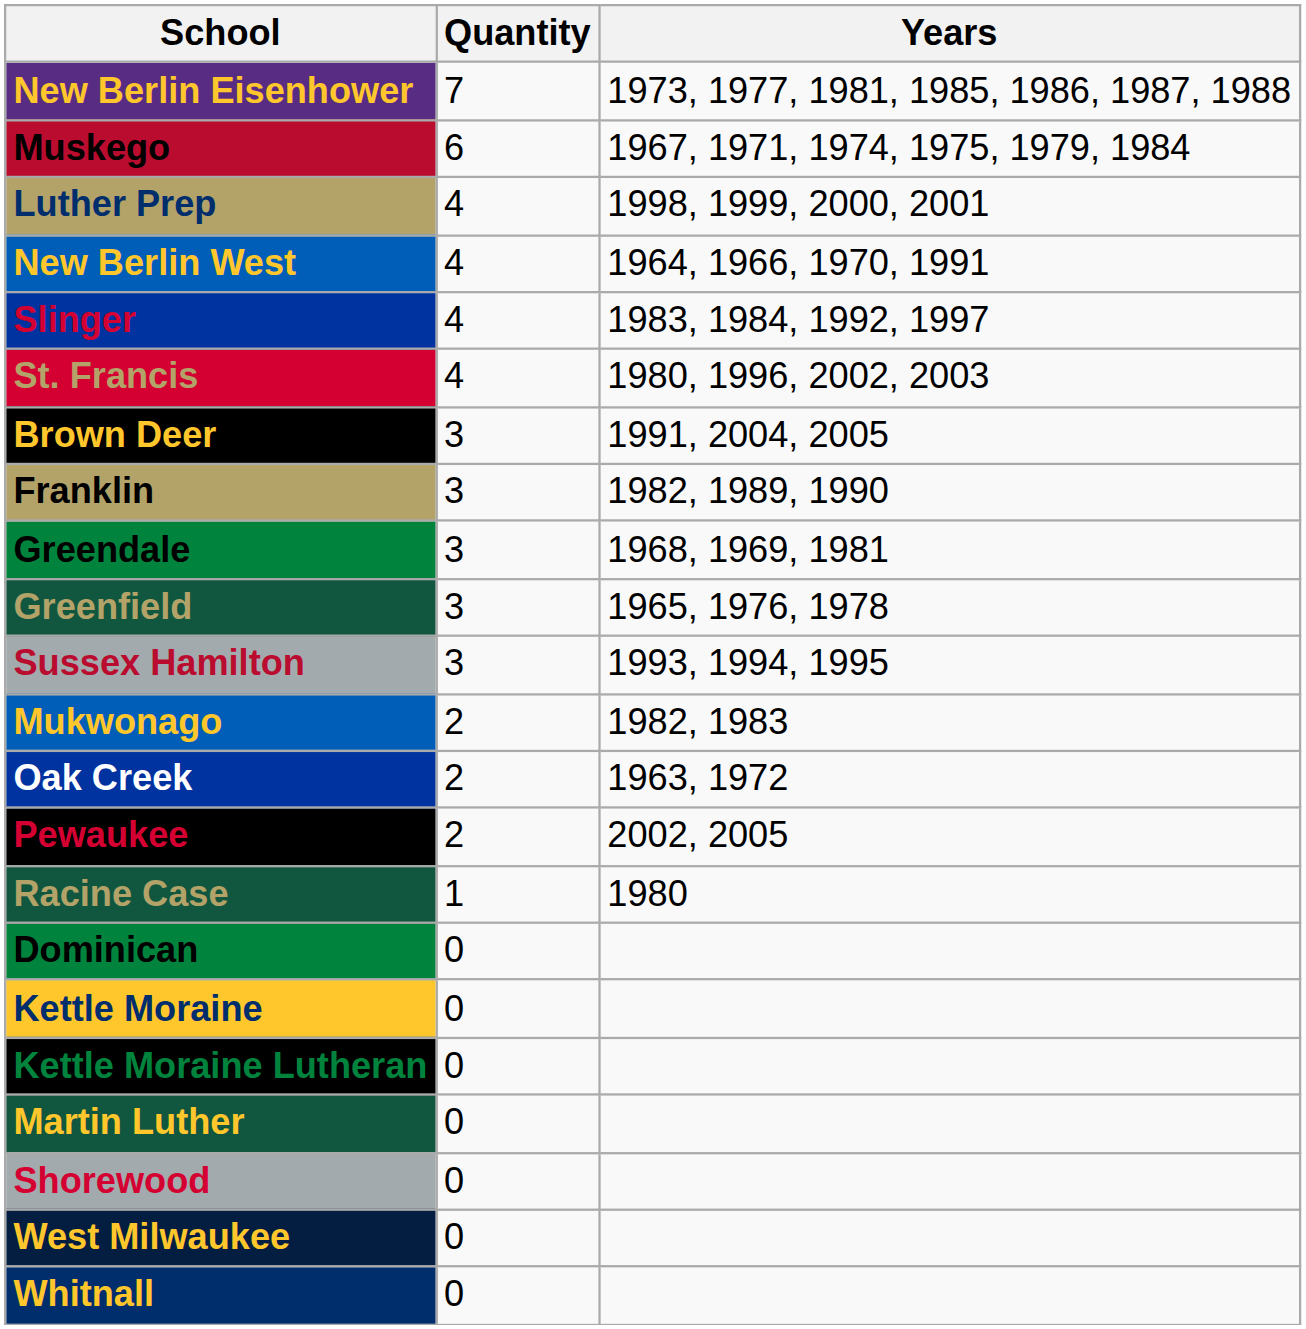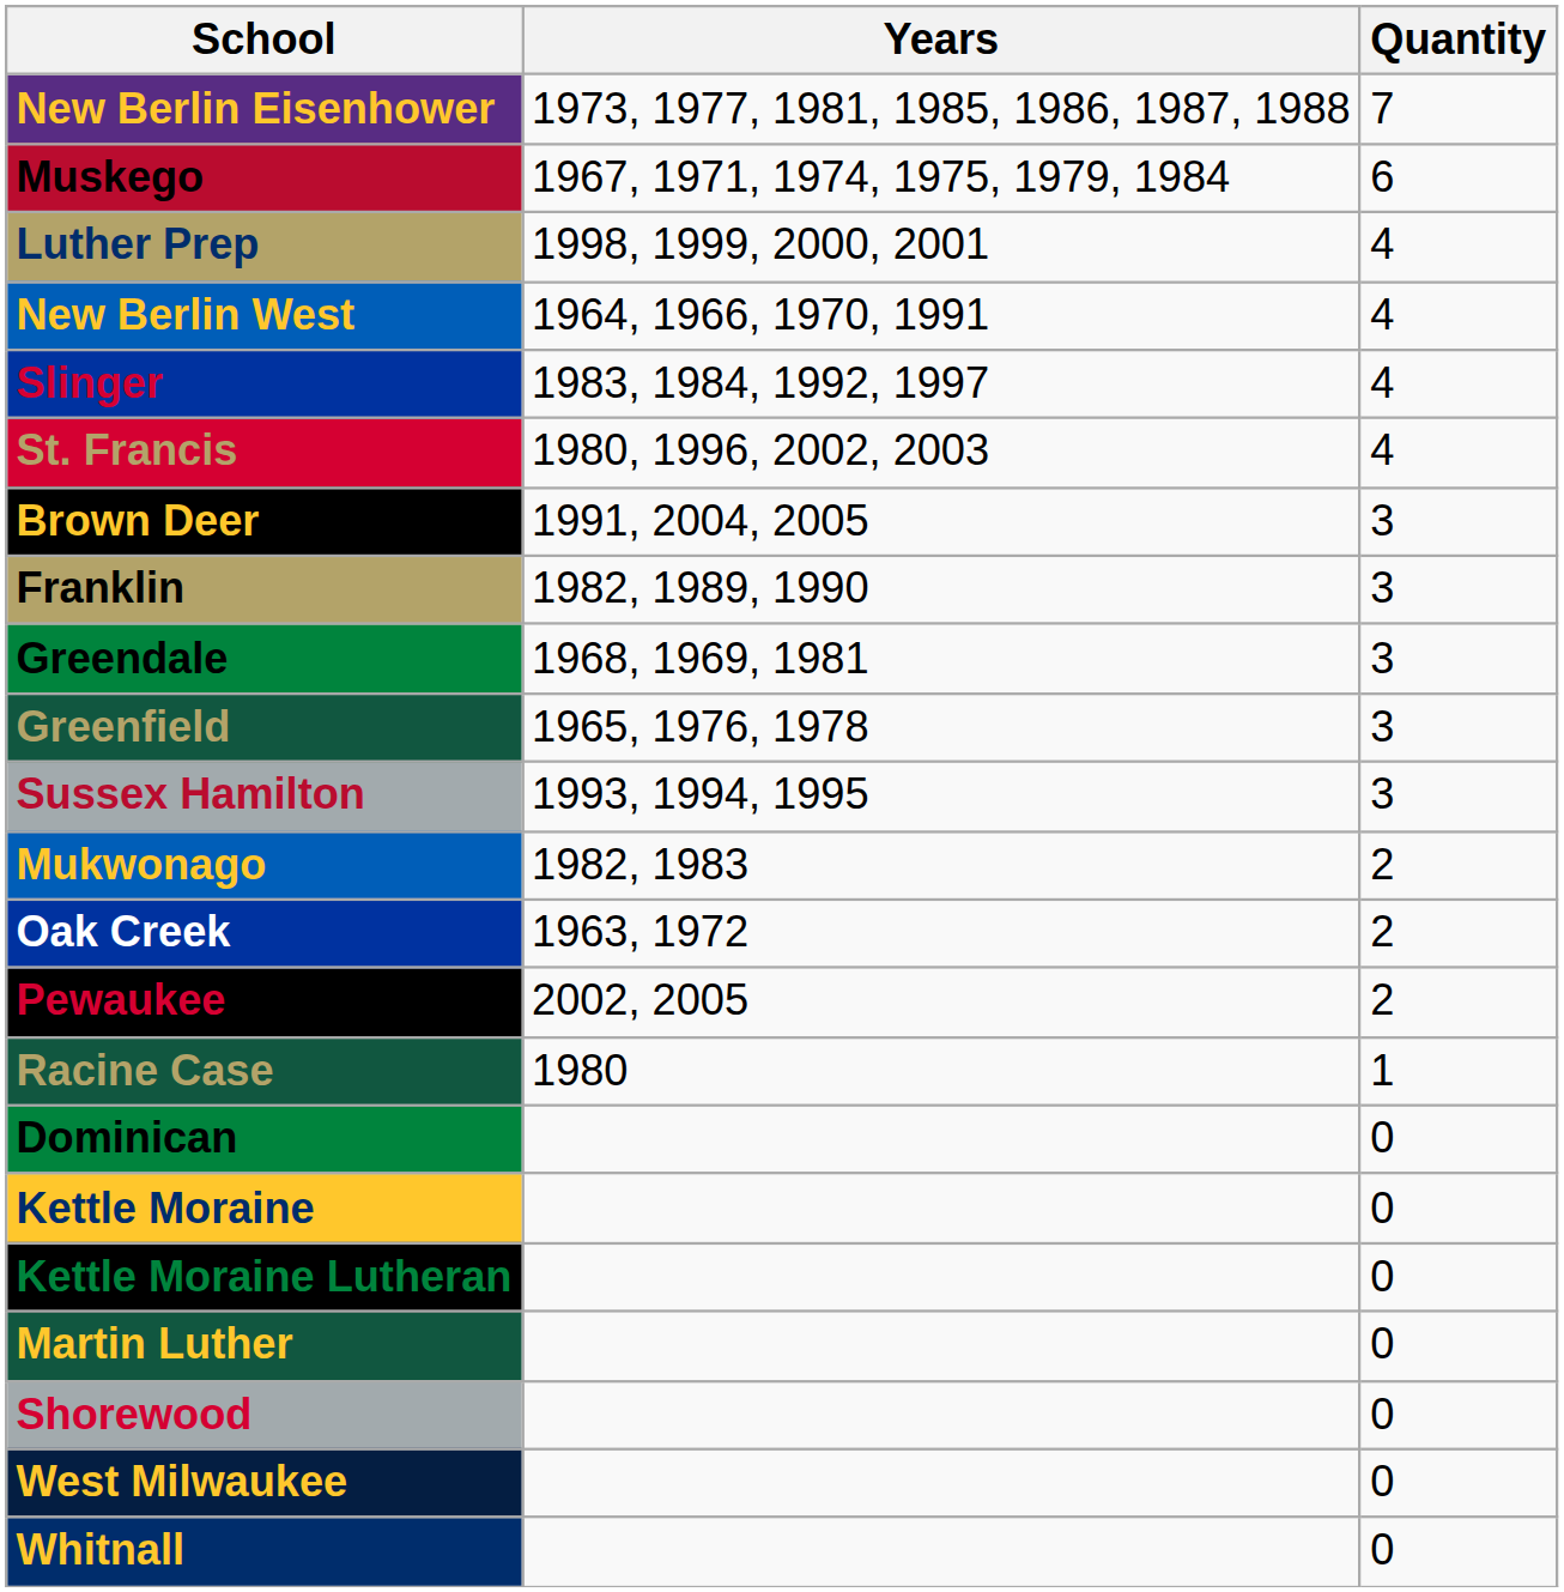 <table class="wikitable">
 <tr>
 <th>School</th>
+<th>Years</th>
 <th>Quantity</th>
-<th>Years</th>
 </tr>
 <tr>
 <td style="background: #582c83; color: #ffc72c"><strong>New Berlin Eisenhower</strong></td>
+<td>1973, 1977, 1981, 1985, 1986, 1987, 1988</td>
 <td>7</td>
-<td>1973, 1977, 1981, 1985, 1986, 1987, 1988</td>
 </tr>
 <tr>
 <td style="background: #ba0c2f; color: black"><strong>Muskego</strong></td>
+<td>1967, 1971, 1974, 1975, 1979, 1984</td>
 <td>6</td>
-<td>1967, 1971, 1974, 1975, 1979, 1984</td>
 </tr>
 <tr>
 <td style="background: #b3a369; color: #002d6c"><strong>Luther Prep</strong></td>
+<td>1998, 1999, 2000, 2001</td>
 <td>4</td>
-<td>1998, 1999, 2000, 2001</td>
 </tr>
 <tr>
 <td style="background: #005eb8; color: #ffc72c"><strong>New Berlin West</strong></td>
+<td>1964, 1966, 1970, 1991</td>
 <td>4</td>
-<td>1964, 1966, 1970, 1991</td>
 </tr>
 <tr>
 <td style="background: #0032a0; color: #d50032"><strong>Slinger</strong></td>
+<td>1983, 1984, 1992, 1997</td>
 <td>4</td>
-<td>1983, 1984, 1992, 1997</td>
 </tr>
 <tr>
 <td style="background: #d50032; color: #b3a369"><strong>St. Francis</strong></td>
+<td>1980, 1996, 2002, 2003</td>
 <td>4</td>
-<td>1980, 1996, 2002, 2003</td>
 </tr>
 <tr>
 <td style="background: black; color: #ffc72c"><strong>Brown Deer</strong></td>
+<td>1991, 2004, 2005</td>
 <td>3</td>
-<td>1991, 2004, 2005</td>
 </tr>
 <tr>
 <td style="background: #b3a369; color: black"><strong>Franklin</strong></td>
+<td>1982, 1989, 1990</td>
 <td>3</td>
-<td>1982, 1989, 1990</td>
 </tr>
 <tr>
 <td style="background: #00843d; color: black"><strong>Greendale</strong></td>
+<td>1968, 1969, 1981</td>
 <td>3</td>
-<td>1968, 1969, 1981</td>
 </tr>
 <tr>
 <td style="background: #115740; color: #b3a369"><strong>Greenfield</strong></td>
+<td>1965, 1976, 1978</td>
 <td>3</td>
-<td>1965, 1976, 1978</td>
 </tr>
 <tr>
 <td style="background: #a2aaad; color: #ba0c2f"><strong>Sussex Hamilton</strong></td>
+<td>1993, 1994, 1995</td>
 <td>3</td>
-<td>1993, 1994, 1995</td>
 </tr>
 <tr>
 <td style="background: #005eb8; color: #ffc72c"><strong>Mukwonago</strong></td>
+<td>1982, 1983</td>
 <td>2</td>
-<td>1982, 1983</td>
 </tr>
 <tr>
 <td style="background: #0032a0; color: white"><strong>Oak Creek</strong></td>
+<td>1963, 1972</td>
 <td>2</td>
-<td>1963, 1972</td>
 </tr>
 <tr>
 <td style="background: black; color: #d50032"><strong>Pewaukee</strong></td>
+<td>2002, 2005</td>
 <td>2</td>
-<td>2002, 2005</td>
 </tr>
 <tr>
 <td style="background: #115740; color: #b3a369"><strong>Racine Case</strong></td>
+<td>1980</td>
 <td>1</td>
-<td>1980</td>
 </tr>
 <tr>
 <td style="background: #00843d; color: black"><strong>Dominican</strong></td>
+<td></td>
 <td>0</td>
-<td></td>
 </tr>
 <tr>
 <td style="background: #ffc72c; color: #002d6c"><strong>Kettle Moraine</strong></td>
+<td></td>
 <td>0</td>
-<td></td>
 </tr>
 <tr>
 <td style="background: black; color: #00843d"><strong>Kettle Moraine Lutheran</strong></td>
+<td></td>
 <td>0</td>
-<td></td>
 </tr>
 <tr>
 <td style="background: #115740; color: #ffc72c"><strong>Martin Luther</strong></td>
+<td></td>
 <td>0</td>
-<td></td>
 </tr>
 <tr>
 <td style="background: #a2aaad; color: #d50032"><strong>Shorewood</strong></td>
+<td></td>
 <td>0</td>
-<td></td>
 </tr>
 <tr>
 <td style="background: #041e42; color: #ffc72c"><strong>West Milwaukee</strong></td>
+<td></td>
 <td>0</td>
-<td></td>
 </tr>
 <tr>
 <td style="background: #002d6c; color: #ffc72c"><strong>Whitnall</strong></td>
+<td></td>
 <td>0</td>
-<td></td>
 </tr>
 </table>
